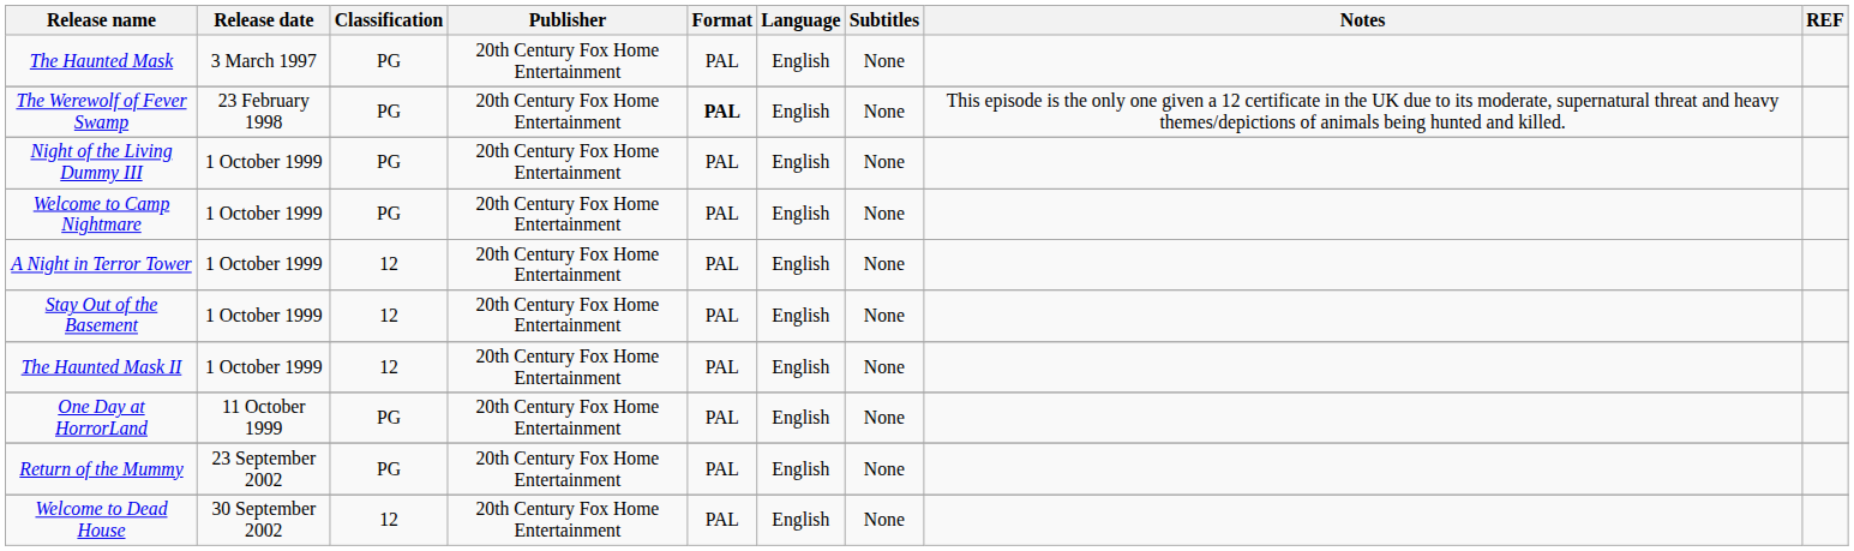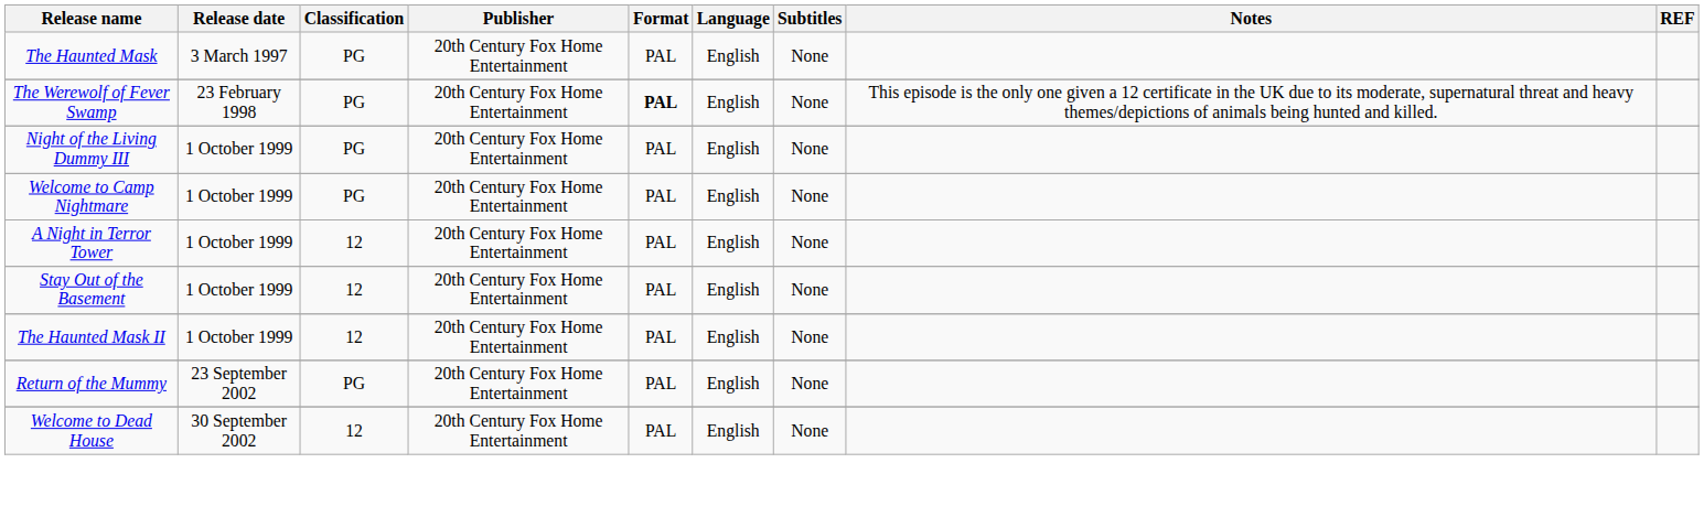 <table class="wikitable">
 <tr>
 <th>Release name<br></th>
 <th>Release date<br></th>
 <th>Classification<br></th>
 <th>Publisher<br></th>
 <th>Format<br></th>
 <th>Language</th>
 <th>Subtitles</th>
 <th>Notes<br></th>
 <th>REF</th>
 </tr>
 <tr style="text-align:center;">
 <td><em><a href='#'>The Haunted Mask</a></em></td>
 <td>3 March 1997</td>
 <td>PG</td>
 <td>20th Century Fox Home Entertainment</td>
 <td>PAL</td>
 <td>English</td>
 <td>None</td>
 <td></td>
 <td></td>
 </tr>
 <tr>
 </tr>
 <tr style="text-align:center;">
 <td><em><a href='#'>The Werewolf of Fever Swamp</a></em></td>
 <td>23 February 1998</td>
 <td>PG</td>
 <td>20th Century Fox Home Entertainment</td>
 <td><strong>PAL</strong></td>
 <td>English</td>
 <td>None</td>
 <td>This episode is the only one given a 12 certificate in the UK due to its moderate, supernatural threat and heavy themes/depictions of animals being hunted and killed.</td>
 <td></td>
 </tr>
 <tr>
 </tr>
 <tr style="text-align:center;">
 <td><em><a href='#'>Night of the Living Dummy III</a></em></td>
 <td>1 October 1999</td>
 <td>PG</td>
 <td>20th Century Fox Home Entertainment</td>
 <td>PAL</td>
 <td>English</td>
 <td>None</td>
 <td></td>
 <td></td>
 </tr>
 <tr>
 </tr>
 <tr style="text-align:center;">
 <td><em><a href='#'>Welcome to Camp Nightmare</a></em></td>
 <td>1 October 1999</td>
 <td>PG</td>
 <td>20th Century Fox Home Entertainment</td>
 <td>PAL</td>
 <td>English</td>
 <td>None</td>
 <td></td>
 <td></td>
 </tr>
 <tr>
 </tr>
 <tr style="text-align:center;">
 <td><em><a href='#'>A Night in Terror Tower</a></em></td>
 <td>1 October 1999</td>
 <td>12</td>
 <td>20th Century Fox Home Entertainment</td>
 <td>PAL</td>
 <td>English</td>
 <td>None</td>
 <td></td>
 <td></td>
 </tr>
 <tr>
 </tr>
 <tr style="text-align:center;">
 <td><em><a href='#'>Stay Out of the Basement</a></em></td>
 <td>1 October 1999</td>
 <td>12</td>
 <td>20th Century Fox Home Entertainment</td>
 <td>PAL</td>
 <td>English</td>
 <td>None</td>
 <td></td>
 <td></td>
 </tr>
 <tr>
 </tr>
 <tr style="text-align:center;">
 <td><em><a href='#'>The Haunted Mask II</a></em></td>
 <td>1 October 1999</td>
 <td>12</td>
 <td>20th Century Fox Home Entertainment</td>
 <td>PAL</td>
 <td>English</td>
 <td>None</td>
 <td></td>
 <td></td>
 </tr>
 <tr>
 </tr>
-<tr style="text-align:center;">
-<td><em><a href='#'>One Day at HorrorLand</a></em></td>
-<td>11 October 1999</td>
-<td>PG</td>
-<td>20th Century Fox Home Entertainment</td>
-<td>PAL</td>
-<td>English</td>
-<td>None</td>
-<td></td>
-<td></td>
-</tr>
 <tr>
 </tr>
 <tr style="text-align:center;">
 <td><em><a href='#'>Return of the Mummy</a></em></td>
 <td>23 September 2002</td>
 <td>PG</td>
 <td>20th Century Fox Home Entertainment</td>
 <td>PAL</td>
 <td>English</td>
 <td>None</td>
 <td></td>
 <td></td>
 </tr>
 <tr>
 </tr>
 <tr style="text-align:center;">
 <td><em><a href='#'>Welcome to Dead House</a></em></td>
 <td>30 September 2002</td>
 <td>12</td>
 <td>20th Century Fox Home Entertainment</td>
 <td>PAL</td>
 <td>English</td>
 <td>None</td>
 <td></td>
 <td></td>
 </tr>
 </table>
